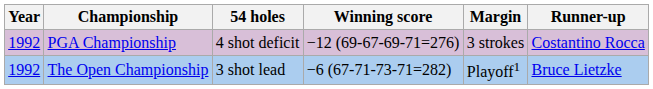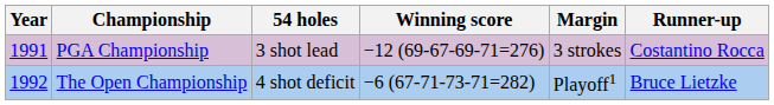 <table class="wikitable">
 <tr>
 <th>Year</th>
 <th>Championship</th>
 <th>54 holes</th>
 <th>Winning score</th>
 <th>Margin</th>
 <th>Runner-up</th>
 </tr>
 <tr style="background:thistle;">
-<td><a href='#'>1992</a></td>
+<td><a href='#'>1991</a></td>
 <td><a href='#'>PGA Championship</a></td>
-<td>4 shot deficit</td>
+<td>3 shot lead</td>
 <td>−12 (69-67-69-71=276)</td>
 <td>3 strokes</td>
 <td> <a href='#'>Costantino Rocca</a></td>
 </tr>
 <tr style="background:#abcdef;">
 <td><a href='#'>1992</a></td>
 <td><a href='#'>The Open Championship</a></td>
-<td>3 shot lead</td>
+<td>4 shot deficit</td>
 <td>−6 (67-71-73-71=282)</td>
 <td>Playoff<sup>1</sup></td>
 <td> <a href='#'>Bruce Lietzke</a></td>
 </tr>
 </table>
